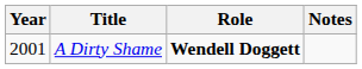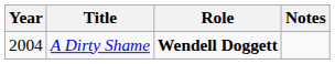 <table class="wikitable sortable">
 <tr>
 <th>Year</th>
 <th>Title</th>
 <th>Role</th>
 <th>Notes</th>
 </tr>
 <tr>
-<td>2001</td>
+<td>2004</td>
 <td><em><a href='#'>A Dirty Shame</a></em></td>
 <td><strong>Wendell Doggett</strong></td>
 <td></td>
 </tr>
 </table>
